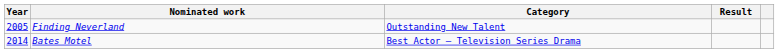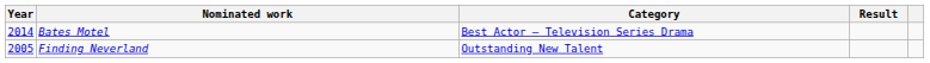 <table class="wikitable">
 <tr>
 <th scope="col" style="width:1em;">Year</th>
 <th scope="col" style="width:39em;">Nominated work</th>
 <th scope="col" style="width:36em;">Category</th>
 <th scope="col" style="width:5em;">Result</th>
 <th scope="col" style="width:1em;"></th>
 </tr>
 <tr>
+<td><a href='#'>2014</a></td>
+<td><em><a href='#'>Bates Motel</a></em></td>
+<td><a href='#'>Best Actor – Television Series Drama</a></td>
+<td></td>
+<td></td>
+</tr>
+<tr>
 <td><a href='#'>2005</a></td>
 <td><em><a href='#'>Finding Neverland</a></em></td>
 <td><a href='#'>Outstanding New Talent</a></td>
 <td></td>
 <td></td>
 </tr>
-<tr>
-<td><a href='#'>2014</a></td>
-<td><em><a href='#'>Bates Motel</a></em></td>
-<td><a href='#'>Best Actor – Television Series Drama</a></td>
-<td></td>
-<td></td>
-</tr>
 </table>
